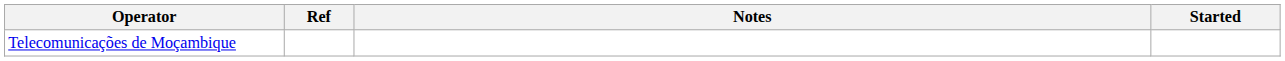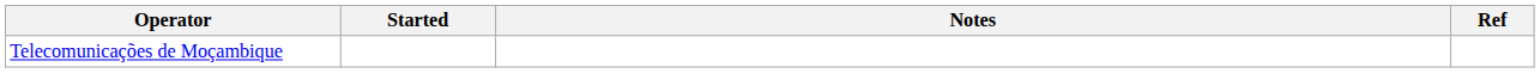 <table class="wikitable" style="background: #FFFFFF; width: 100%; white-space: normal;">
 <tr>
 <th scope="col" width="100px">Operator</th>
+<th scope="col" width="20px">Started</th>
+<th scope="col" width="350px">Notes</th>
 <th scope="col" width="20px">Ref</th>
-<th scope="col" width="350px">Notes</th>
-<th scope="col" width="20px">Started</th>
 </tr>
 <tr>
 <td><a href='#'>Telecomunicações de Moçambique</a></td>
 <td></td>
 <td></td>
 <td></td>
 </tr>
 </table>
